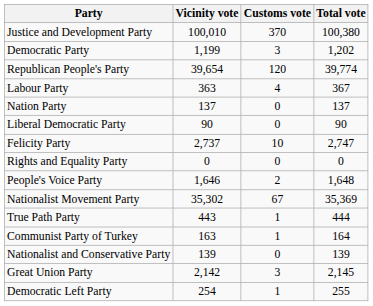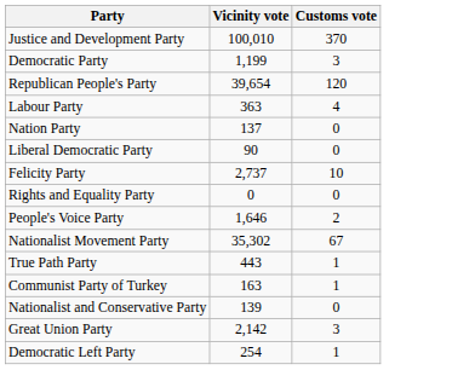 <table class="wikitable sortable">
 <tr>
 <th style="text-align:center;">Party</th>
 <th style="text-align:center;">Vicinity vote</th>
 <th style="text-align:center;">Customs vote</th>
-<th style="text-align:center;">Total vote</th>
 </tr>
 <tr>
 <td>Justice and Development Party</td>
 <td style="text-align:center;">100,010</td>
 <td style="text-align:center;">370</td>
-<td style="text-align:center;">100,380</td>
 </tr>
 <tr>
 <td>Democratic Party</td>
 <td style="text-align:center;">1,199</td>
 <td style="text-align:center;">3</td>
-<td style="text-align:center;">1,202</td>
 </tr>
 <tr>
 <td>Republican People's Party</td>
 <td style="text-align:center;">39,654</td>
 <td style="text-align:center;">120</td>
-<td style="text-align:center;">39,774</td>
 </tr>
 <tr>
 <td>Labour Party</td>
 <td style="text-align:center;">363</td>
 <td style="text-align:center;">4</td>
-<td style="text-align:center;">367</td>
 </tr>
 <tr>
 <td>Nation Party</td>
 <td style="text-align:center;">137</td>
 <td style="text-align:center;">0</td>
-<td style="text-align:center;">137</td>
 </tr>
 <tr>
 <td>Liberal Democratic Party</td>
 <td style="text-align:center;">90</td>
 <td style="text-align:center;">0</td>
-<td style="text-align:center;">90</td>
 </tr>
 <tr>
 <td>Felicity Party</td>
 <td style="text-align:center;">2,737</td>
 <td style="text-align:center;">10</td>
-<td style="text-align:center;">2,747</td>
 </tr>
 <tr>
 <td>Rights and Equality Party</td>
-<td style="text-align:center;">0</td>
 <td style="text-align:center;">0</td>
 <td style="text-align:center;">0</td>
 </tr>
 <tr>
 <td>People's Voice Party</td>
 <td style="text-align:center;">1,646</td>
 <td style="text-align:center;">2</td>
-<td style="text-align:center;">1,648</td>
 </tr>
 <tr>
 <td>Nationalist Movement Party</td>
 <td style="text-align:center;">35,302</td>
 <td style="text-align:center;">67</td>
-<td style="text-align:center;">35,369</td>
 </tr>
 <tr>
 <td>True Path Party</td>
 <td style="text-align:center;">443</td>
 <td style="text-align:center;">1</td>
-<td style="text-align:center;">444</td>
 </tr>
 <tr>
 <td>Communist Party of Turkey</td>
 <td style="text-align:center;">163</td>
 <td style="text-align:center;">1</td>
-<td style="text-align:center;">164</td>
 </tr>
 <tr>
 <td>Nationalist and Conservative Party</td>
 <td style="text-align:center;">139</td>
 <td style="text-align:center;">0</td>
-<td style="text-align:center;">139</td>
 </tr>
 <tr>
 <td>Great Union Party</td>
 <td style="text-align:center;">2,142</td>
 <td style="text-align:center;">3</td>
-<td style="text-align:center;">2,145</td>
 </tr>
 <tr>
 <td>Democratic Left Party</td>
 <td style="text-align:center;">254</td>
 <td style="text-align:center;">1</td>
-<td style="text-align:center;">255</td>
 </tr>
 </table>
